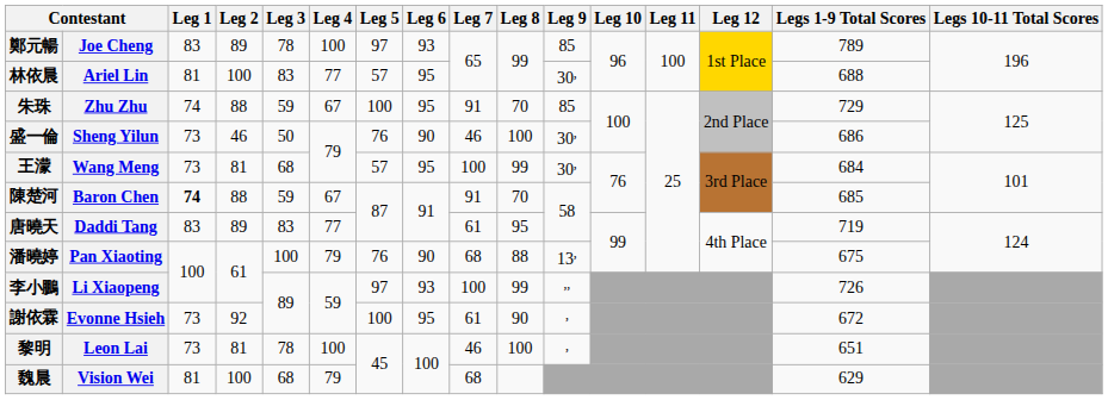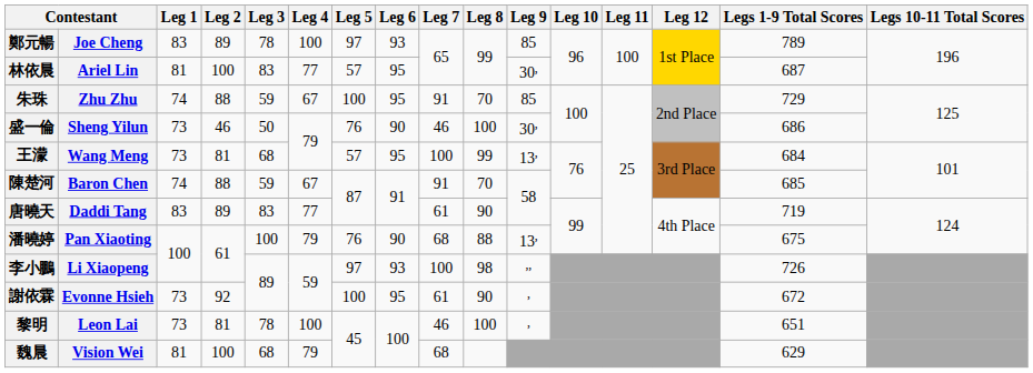 <table class="wikitable sortable" style="text-align:center;">
 <tr>
 <th colspan=2>Contestant</th>
 <th>Leg 1</th>
 <th>Leg 2</th>
 <th>Leg 3</th>
 <th>Leg 4</th>
 <th>Leg 5</th>
 <th>Leg 6</th>
 <th>Leg 7</th>
 <th>Leg 8 </th>
 <th>Leg 9</th>
 <th>Leg 10</th>
 <th>Leg 11</th>
 <th>Leg 12</th>
 <th>Legs 1-9 Total Scores</th>
 <th>Legs 10-11 Total Scores</th>
 </tr>
 <tr>
 <th>鄭元暢</th>
 <th><a href='#'>Joe Cheng</a></th>
 <td>83</td>
 <td>89</td>
 <td>78</td>
 <td>100</td>
 <td>97</td>
 <td>93</td>
 <td rowspan="2">65</td>
 <td rowspan="2">99</td>
 <td>85</td>
 <td rowspan="2">96</td>
 <td rowspan="2">100</td>
 <td rowspan="2" bgcolor=#FFD700>1st Place</td>
 <td>789</td>
 <td rowspan="2">196</td>
 </tr>
 <tr>
 <th>林依晨</th>
 <th><a href='#'>Ariel Lin</a></th>
 <td>81</td>
 <td>100</td>
 <td>83</td>
 <td>77</td>
 <td>57</td>
 <td>95</td>
 <td>30<sup>,</sup></td>
-<td>688</td>
+<td>687</td>
 </tr>
 <tr>
 <th>朱珠</th>
 <th><a href='#'>Zhu Zhu</a></th>
 <td>74</td>
 <td>88</td>
 <td>59</td>
 <td>67</td>
 <td>100</td>
 <td>95</td>
 <td>91</td>
 <td>70</td>
 <td>85</td>
 <td rowspan="2">100</td>
 <td rowspan="6">25</td>
 <td rowspan="2" bgcolor=#C0C0C0>2nd Place</td>
 <td>729</td>
 <td rowspan="2">125</td>
 </tr>
 <tr>
 <th>盛一倫</th>
 <th><a href='#'>Sheng Yilun</a></th>
 <td>73</td>
 <td>46</td>
 <td>50</td>
 <td rowspan="2">79</td>
 <td>76</td>
 <td>90</td>
 <td>46</td>
 <td>100</td>
 <td>30<sup>,</sup></td>
 <td>686</td>
 </tr>
 <tr>
 <th>王濛</th>
 <th><a href='#'>Wang Meng</a></th>
 <td>73</td>
 <td>81</td>
 <td>68</td>
 <td>57</td>
 <td>95</td>
 <td>100</td>
 <td>99</td>
-<td>30<sup>,</sup></td>
+<td>13<sup>,</sup></td>
 <td rowspan="2">76</td>
 <td rowspan="2" bgcolor=#B87333>3rd Place</td>
 <td>684</td>
 <td rowspan="2">101</td>
 </tr>
 <tr>
 <th>陳楚河</th>
 <th><a href='#'>Baron Chen</a></th>
-<td><strong>74</strong></td>
+<td>74</td>
 <td>88</td>
 <td>59</td>
 <td>67</td>
 <td rowspan="2">87</td>
 <td rowspan="2">91</td>
 <td>91</td>
 <td>70 </td>
 <td rowspan="2">58</td>
 <td>685</td>
 </tr>
 <tr>
 <th>唐曉天</th>
 <th><a href='#'>Daddi Tang</a></th>
 <td>83</td>
 <td>89</td>
 <td>83</td>
 <td>77</td>
 <td>61</td>
-<td>95</td>
+<td>90</td>
 <td rowspan="2">99</td>
 <td rowspan="2">4th Place</td>
 <td>719</td>
 <td rowspan="2">124</td>
 </tr>
 <tr>
 <th>潘曉婷</th>
 <th><a href='#'>Pan Xiaoting</a></th>
 <td rowspan="2">100</td>
 <td rowspan="2">61</td>
 <td>100</td>
 <td>79</td>
 <td>76</td>
 <td>90</td>
 <td>68</td>
 <td>88</td>
 <td>13<sup>,</sup></td>
 <td>675</td>
 </tr>
 <tr>
 <th>李小鵬</th>
 <th><a href='#'>Li Xiaopeng</a></th>
 <td rowspan="2">89 </td>
 <td rowspan="2">59</td>
 <td>97</td>
 <td>93</td>
 <td>100</td>
-<td>99</td>
+<td>98</td>
 <td><sup>,</sup><sup>,</sup></td>
 <td colspan="3" bgcolor="darkgray"></td>
 <td>726</td>
 <td colspan="1" bgcolor="darkgray"></td>
 </tr>
 <tr>
 <th>謝依霖</th>
 <th><a href='#'>Evonne Hsieh</a></th>
 <td>73</td>
 <td>92</td>
 <td>100</td>
 <td>95</td>
 <td>61</td>
 <td>90</td>
 <td><sup>,</sup></td>
 <td colspan="3" bgcolor="darkgray"></td>
 <td>672</td>
 <td colspan="1" bgcolor="darkgray"></td>
 </tr>
 <tr>
 <th>黎明</th>
 <th><a href='#'>Leon Lai</a></th>
 <td>73</td>
 <td>81</td>
 <td>78</td>
 <td>100</td>
 <td rowspan="2">45</td>
 <td rowspan="2">100</td>
 <td>46</td>
 <td>100</td>
 <td><sup>,</sup></td>
 <td colspan="3" bgcolor="darkgray"></td>
 <td>651</td>
 <td colspan="1" bgcolor="darkgray"></td>
 </tr>
 <tr>
 <th>魏晨</th>
 <th><a href='#'>Vision Wei</a></th>
 <td>81</td>
 <td>100</td>
 <td>68</td>
 <td>79</td>
 <td>68</td>
 <td></td>
 <td colspan="4" bgcolor="darkgray"></td>
 <td>629</td>
 <td colspan="1" bgcolor="darkgray"></td>
 </tr>
 </table>
